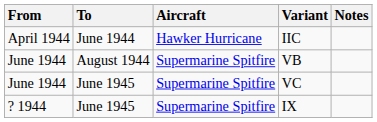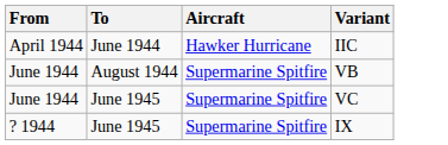 <table class="wikitable">
 <tr>
 <th style="text-align: left;">From</th>
 <th style="text-align: left;">To</th>
 <th style="text-align: left;">Aircraft</th>
 <th style="text-align: left;">Variant</th>
-<th style="text-align: left;">Notes</th>
 </tr>
 <tr>
 <td>April 1944</td>
 <td>June 1944</td>
 <td><a href='#'>Hawker Hurricane</a></td>
 <td>IIC</td>
-<td></td>
 </tr>
 <tr>
 <td>June 1944</td>
 <td>August 1944</td>
 <td><a href='#'>Supermarine Spitfire</a></td>
 <td>VB</td>
-<td></td>
 </tr>
 <tr>
 <td>June 1944</td>
 <td>June 1945</td>
 <td><a href='#'>Supermarine Spitfire</a></td>
 <td>VC</td>
-<td></td>
 </tr>
 <tr>
 <td>? 1944</td>
 <td>June 1945</td>
 <td><a href='#'>Supermarine Spitfire</a></td>
 <td>IX</td>
-<td></td>
 </tr>
 </table>
